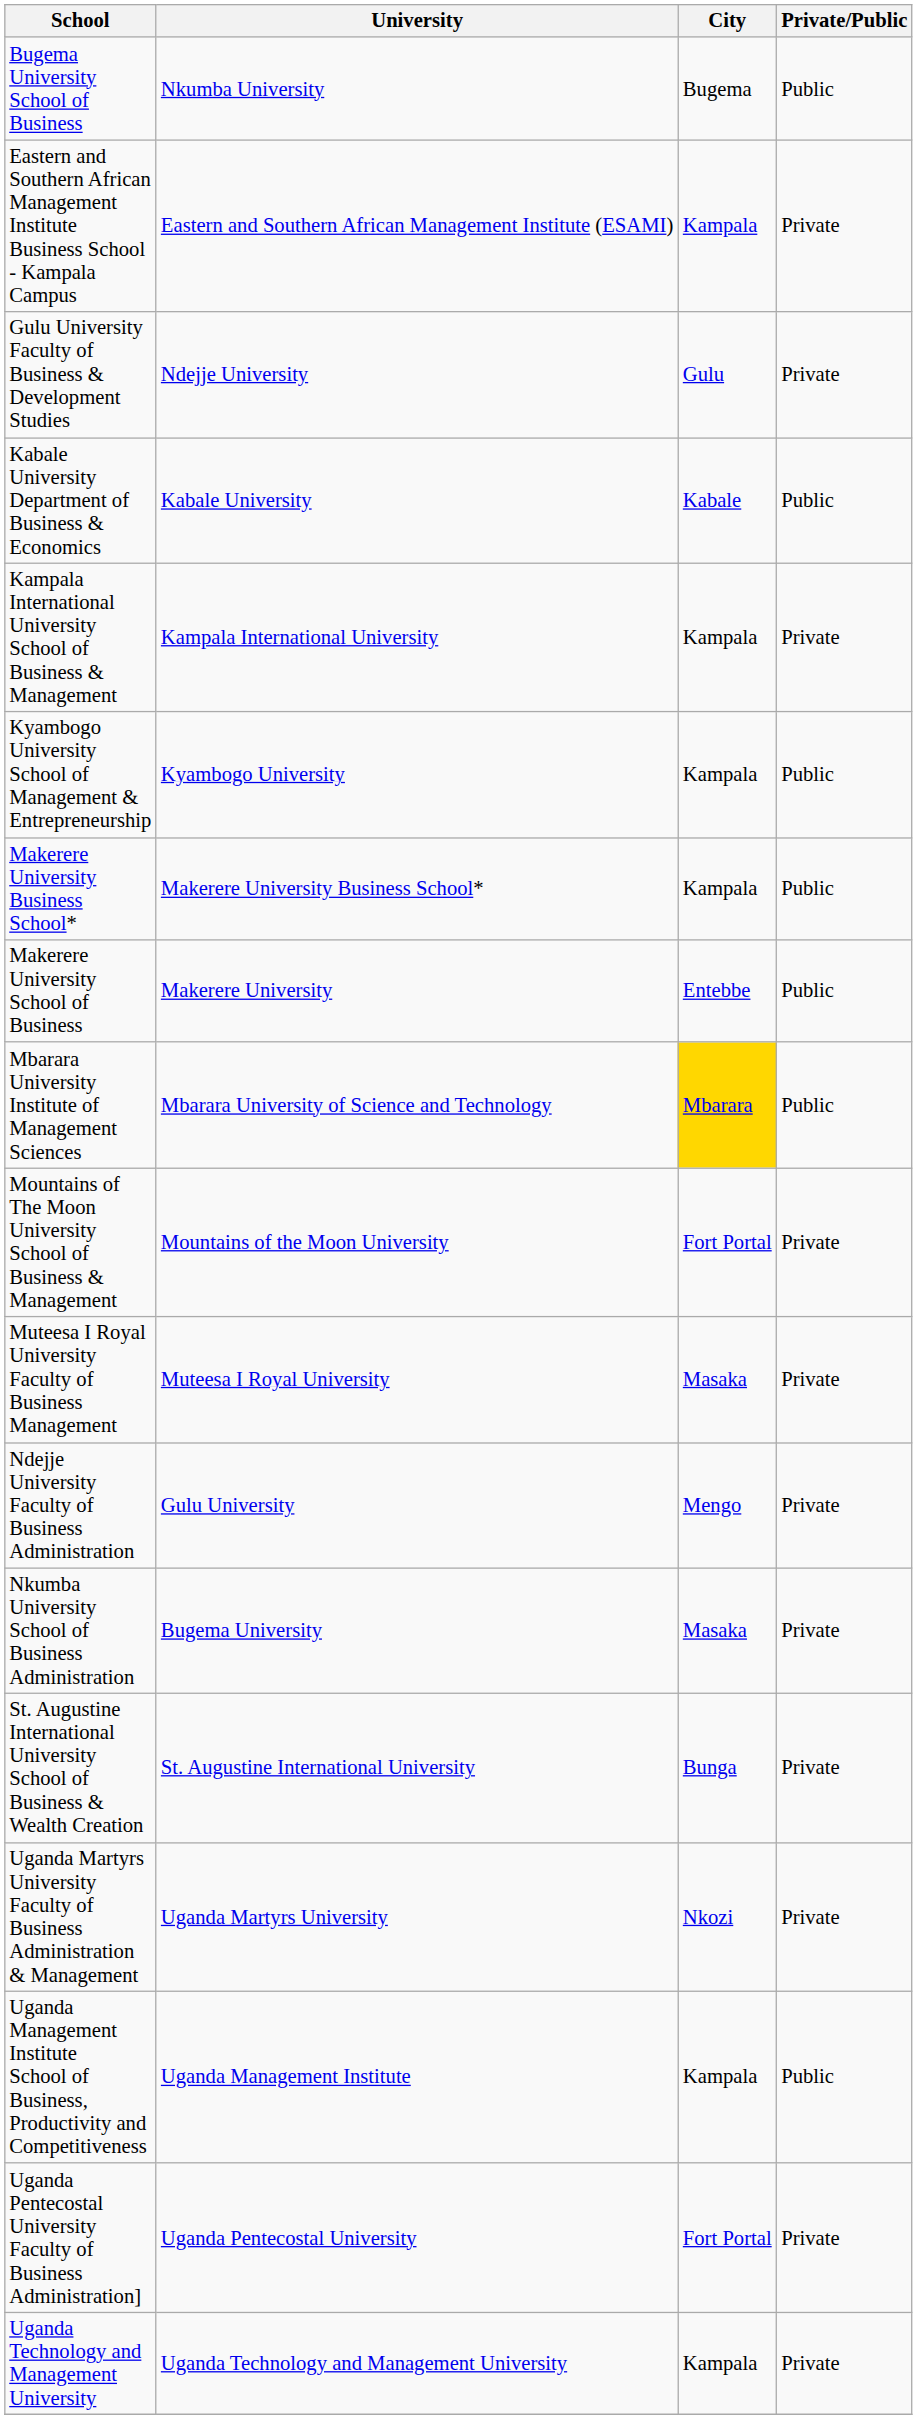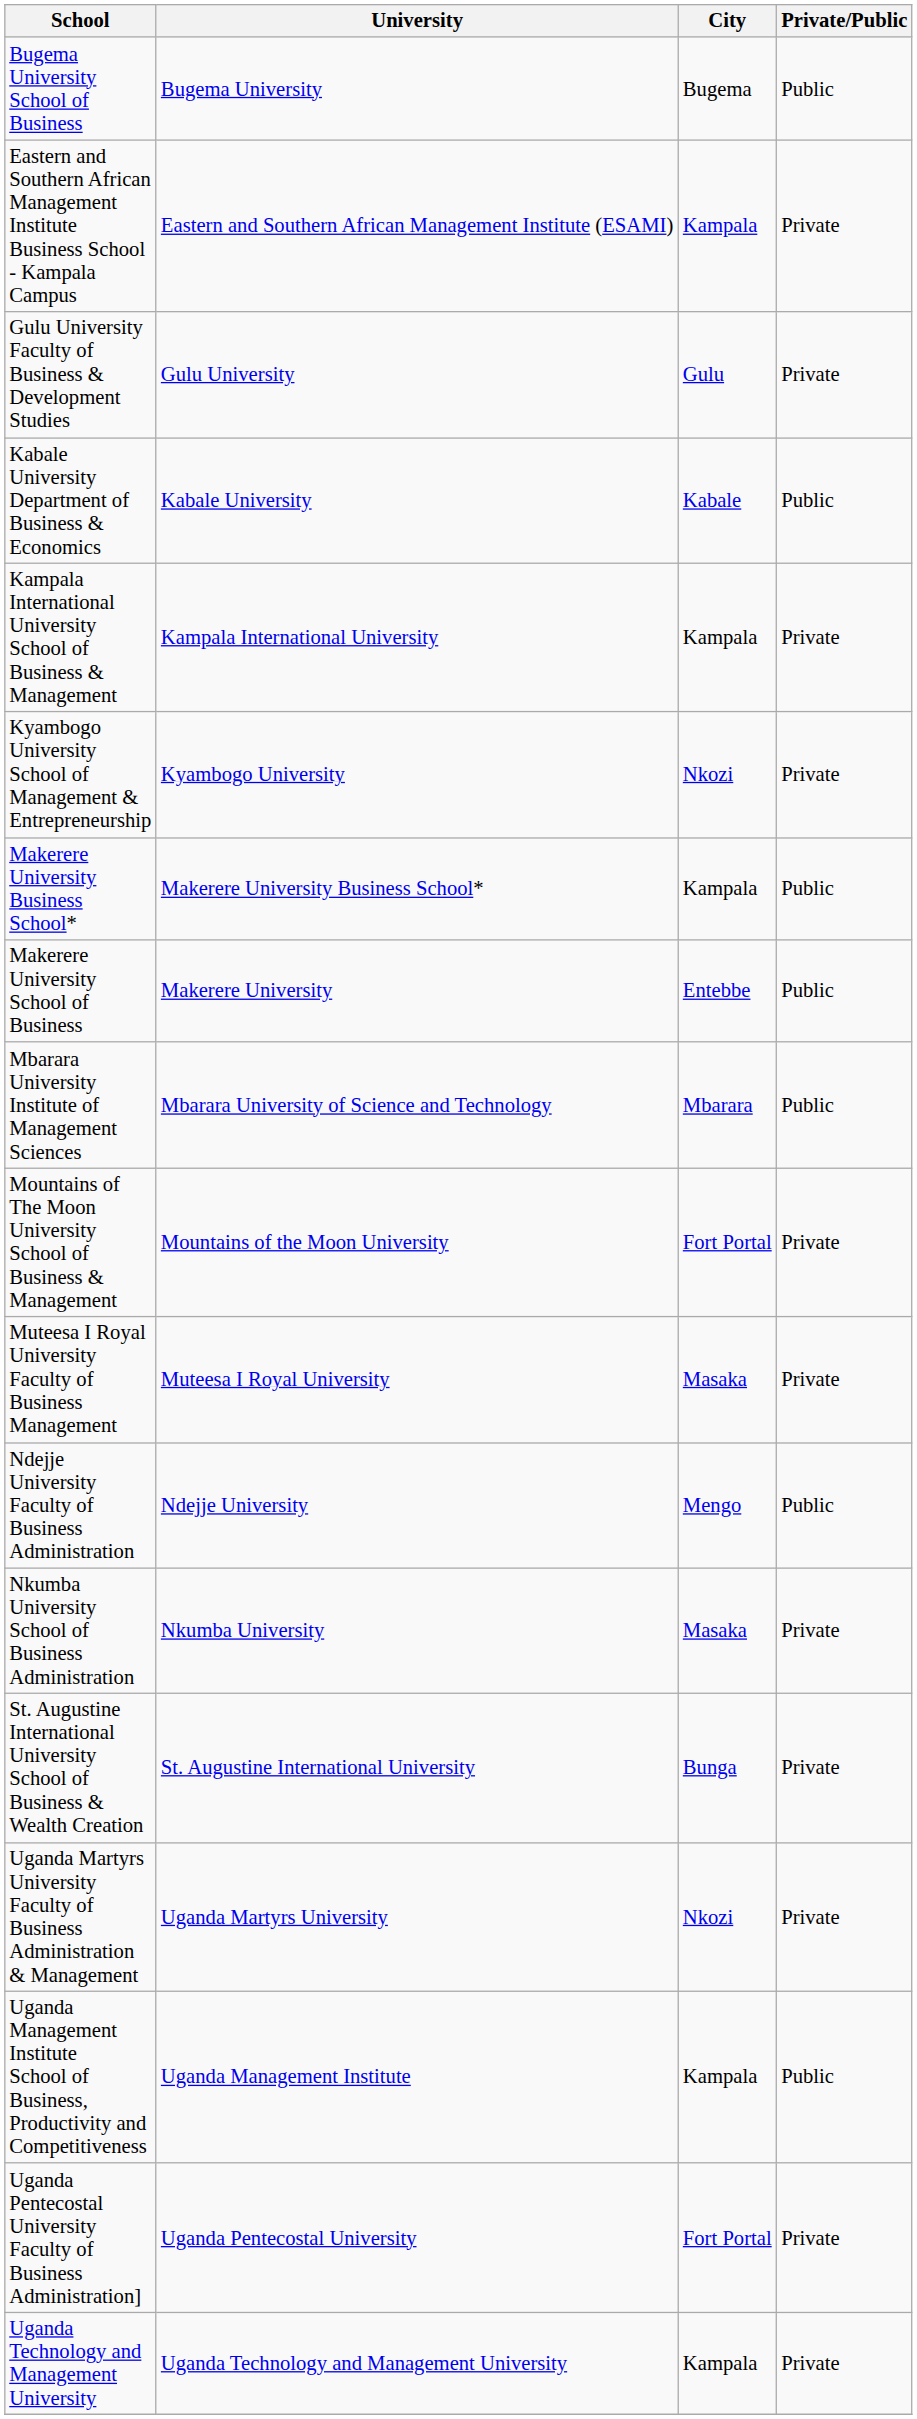 <table class="wikitable" style="margin-left:auto;margin-right:auto">
 <tr>
 <th style="width:2em;">School</th>
 <th>University</th>
 <th>City</th>
 <th>Private/Public</th>
 </tr>
 <tr>
 <td><a href='#'>Bugema University School of Business</a></td>
-<td><a href='#'>Nkumba University</a></td>
+<td><a href='#'>Bugema University</a></td>
 <td>Bugema</td>
 <td>Public</td>
 </tr>
 <tr>
 <td>Eastern and Southern African Management Institute<br>Business School - Kampala Campus</td>
 <td><a href='#'>Eastern and Southern African Management Institute</a> (<a href='#'>ESAMI</a>)</td>
 <td><a href='#'>Kampala</a></td>
 <td>Private</td>
 </tr>
 <tr>
 <td>Gulu University Faculty of Business & Development Studies</td>
-<td><a href='#'>Ndejje University</a></td>
+<td><a href='#'>Gulu University</a></td>
 <td><a href='#'>Gulu</a></td>
 <td>Private</td>
 </tr>
 <tr>
 <td>Kabale University Department of Business & Economics</td>
 <td><a href='#'>Kabale University</a></td>
 <td><a href='#'>Kabale</a></td>
 <td>Public</td>
 </tr>
 <tr>
 <td>Kampala International University<br>School of Business & Management</td>
 <td><a href='#'>Kampala International University</a></td>
 <td>Kampala</td>
 <td>Private</td>
 </tr>
 <tr>
 <td>Kyambogo University<br>School of Management & Entrepreneurship</td>
 <td><a href='#'>Kyambogo University</a></td>
-<td>Kampala</td>
-<td>Public</td>
+<td><a href='#'>Nkozi</a></td>
+<td>Private</td>
 </tr>
 <tr>
 <td><a href='#'>Makerere University Business School</a>*</td>
 <td><a href='#'>Makerere University Business School</a>*</td>
 <td>Kampala</td>
 <td>Public</td>
 </tr>
 <tr>
 <td>Makerere University School of Business</td>
 <td><a href='#'>Makerere University</a></td>
 <td><a href='#'>Entebbe</a></td>
 <td>Public</td>
 </tr>
 <tr>
 <td>Mbarara University Institute of Management Sciences</td>
 <td><a href='#'>Mbarara University of Science and Technology</a></td>
-<td style="background: gold;"><a href='#'>Mbarara</a></td>
+<td><a href='#'>Mbarara</a></td>
 <td>Public</td>
 </tr>
 <tr>
 <td>Mountains of The Moon University<br>School of Business & Management</td>
 <td><a href='#'>Mountains of the Moon University</a></td>
 <td><a href='#'>Fort Portal</a></td>
 <td>Private</td>
 </tr>
 <tr>
 <td>Muteesa I Royal University Faculty of Business Management</td>
 <td><a href='#'>Muteesa I Royal University</a></td>
 <td><a href='#'>Masaka</a></td>
 <td>Private</td>
 </tr>
 <tr>
 <td>Ndejje University Faculty of Business Administration</td>
-<td><a href='#'>Gulu University</a></td>
+<td><a href='#'>Ndejje University</a></td>
 <td><a href='#'>Mengo</a></td>
-<td>Private</td>
+<td>Public</td>
 </tr>
 <tr>
 <td>Nkumba University School of Business Administration</td>
-<td><a href='#'>Bugema University</a></td>
+<td><a href='#'>Nkumba University</a></td>
 <td><a href='#'>Masaka</a></td>
 <td>Private</td>
 </tr>
 <tr>
 <td>St. Augustine International University School of Business & Wealth Creation</td>
 <td><a href='#'>St. Augustine International University</a></td>
 <td><a href='#'>Bunga</a></td>
 <td>Private</td>
 </tr>
 <tr>
 <td>Uganda Martyrs University Faculty of Business<br>Administration & Management</td>
 <td><a href='#'>Uganda Martyrs University</a></td>
 <td><a href='#'>Nkozi</a></td>
 <td>Private</td>
 </tr>
 <tr>
 <td>Uganda Management Institute<br>School of Business, Productivity and Competitiveness</td>
 <td><a href='#'>Uganda Management Institute</a></td>
 <td>Kampala</td>
 <td>Public</td>
 </tr>
 <tr>
 <td>Uganda Pentecostal University<br>Faculty of Business Administration]</td>
 <td><a href='#'>Uganda Pentecostal University</a></td>
 <td><a href='#'>Fort Portal</a></td>
 <td>Private</td>
 </tr>
 <tr>
 <td><a href='#'>Uganda Technology and Management University</a></td>
 <td><a href='#'>Uganda Technology and Management University</a></td>
 <td>Kampala</td>
 <td>Private</td>
 </tr>
 <tr>
 </tr>
 </table>
